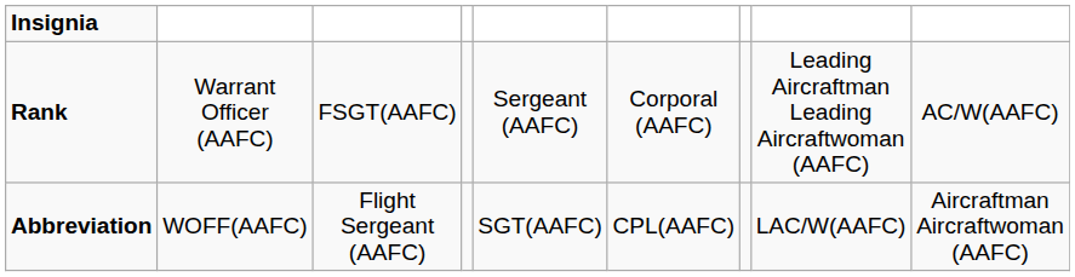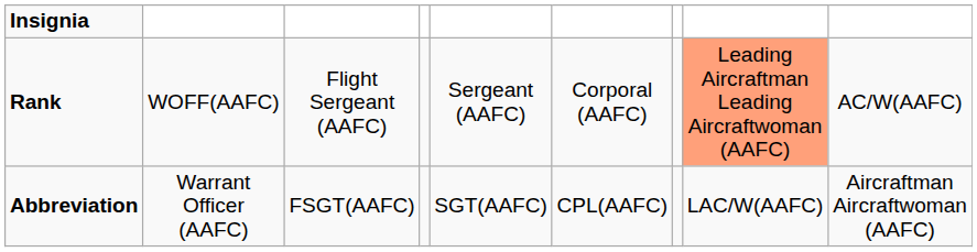 <table class="wikitable">
 <tr>
 <td width="50" scope="col"><strong>Insignia</strong></td>
 <td align="center" width="50" style="background-color: #ffffff;"></td>
 <td align="center" width="50" style="background-color: #ffffff;"></td>
 <td align="center" width="50" style="background-color: #ffffff;"></td>
 <td align="center" width="50" style="background-color: #ffffff;"></td>
 <td align="center" width="50" style="background-color: #ffffff;"></td>
 <td align="center" width="50" style="background-color: #ffffff;"></td>
 <td align="center" width="50" style="background-color: #ffffff;"></td>
 <td align="center" width="50" style="background-color: #ffffff;"></td>
 </tr>
 <tr>
 <td scope="row"><strong>Rank</strong></td>
-<td align="center">Warrant Officer (AAFC)</td>
-<td align="center">FSGT(AAFC)</td>
+<td align="center">WOFF(AAFC)</td>
+<td align="center">Flight Sergeant (AAFC)</td>
 <td align="center"></td>
 <td align="center">Sergeant (AAFC)</td>
 <td align="center">Corporal (AAFC)</td>
 <td align="center"></td>
-<td align="center">Leading Aircraftman<br>Leading Aircraftwoman (AAFC)</td>
+<td align="center" style="background: lightsalmon;">Leading Aircraftman<br>Leading Aircraftwoman (AAFC)</td>
 <td align="center">AC/W(AAFC)</td>
 </tr>
 <tr>
 <td scope="row"><strong>Abbreviation</strong></td>
-<td align="center">WOFF(AAFC)</td>
-<td align="center">Flight Sergeant (AAFC)</td>
+<td align="center">Warrant Officer (AAFC)</td>
+<td align="center">FSGT(AAFC)</td>
 <td align="center"></td>
 <td align="center">SGT(AAFC)</td>
 <td align="center">CPL(AAFC)</td>
 <td align="center"></td>
 <td align="center">LAC/W(AAFC)</td>
 <td align="center">Aircraftman<br>Aircraftwoman (AAFC)</td>
 </tr>
 </table>
